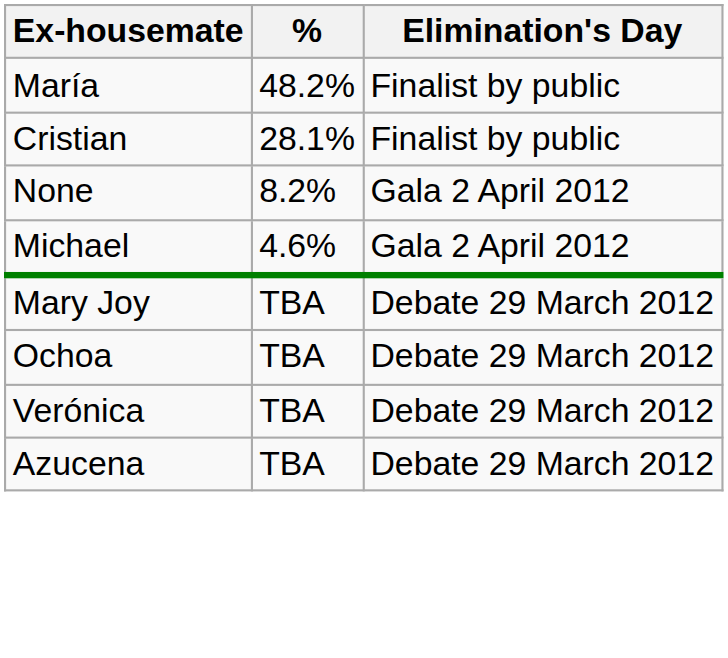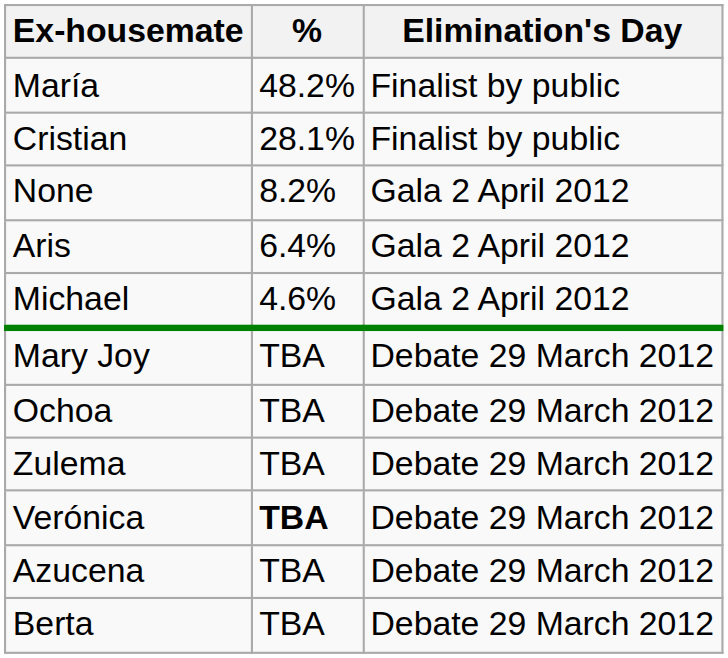 <table class=wikitable>
 <tr>
 <th>Ex-housemate</th>
 <th>%</th>
 <th>Elimination's Day</th>
 </tr>
 <tr>
 <td>María</td>
 <td>48.2%</td>
 <td>Finalist by public</td>
 </tr>
 <tr>
 <td>Cristian</td>
 <td>28.1%</td>
 <td>Finalist by public</td>
 </tr>
 <tr>
 <td>None</td>
 <td>8.2%</td>
 <td>Gala 2 April 2012</td>
 </tr>
+<tr>
+<td>Aris</td>
+<td>6.4%</td>
+<td>Gala 2 April 2012</td>
+</tr>
 <tr style="border-bottom:3px solid green;">
 <td>Michael</td>
 <td>4.6%</td>
 <td>Gala 2 April 2012</td>
 </tr>
 <tr>
 <td>Mary Joy</td>
 <td>TBA</td>
 <td>Debate 29 March 2012</td>
 </tr>
 <tr>
 <td>Ochoa</td>
 <td>TBA</td>
 <td>Debate 29 March 2012</td>
 </tr>
 <tr>
+<td>Zulema</td>
+<td>TBA</td>
+<td>Debate 29 March 2012</td>
+</tr>
+<tr>
 <td>Verónica</td>
-<td>TBA</td>
+<td><strong>TBA</strong></td>
 <td>Debate 29 March 2012</td>
 </tr>
 <tr>
 <td>Azucena</td>
 <td>TBA</td>
 <td>Debate 29 March 2012</td>
 </tr>
+<tr>
+<td>Berta</td>
+<td>TBA</td>
+<td>Debate 29 March 2012</td>
+</tr>
 </table>
